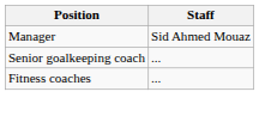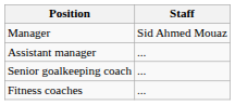 <table class="wikitable">
 <tr>
 <th>Position</th>
 <th>Staff</th>
 </tr>
 <tr>
 <td>Manager</td>
 <td> Sid Ahmed Mouaz</td>
 </tr>
 <tr>
+<td>Assistant manager</td>
+<td> ...</td>
+</tr>
+<tr>
 <td>Senior goalkeeping coach</td>
 <td> ...</td>
 </tr>
 <tr>
 <td>Fitness coaches</td>
 <td> ...</td>
 </tr>
 </table>
